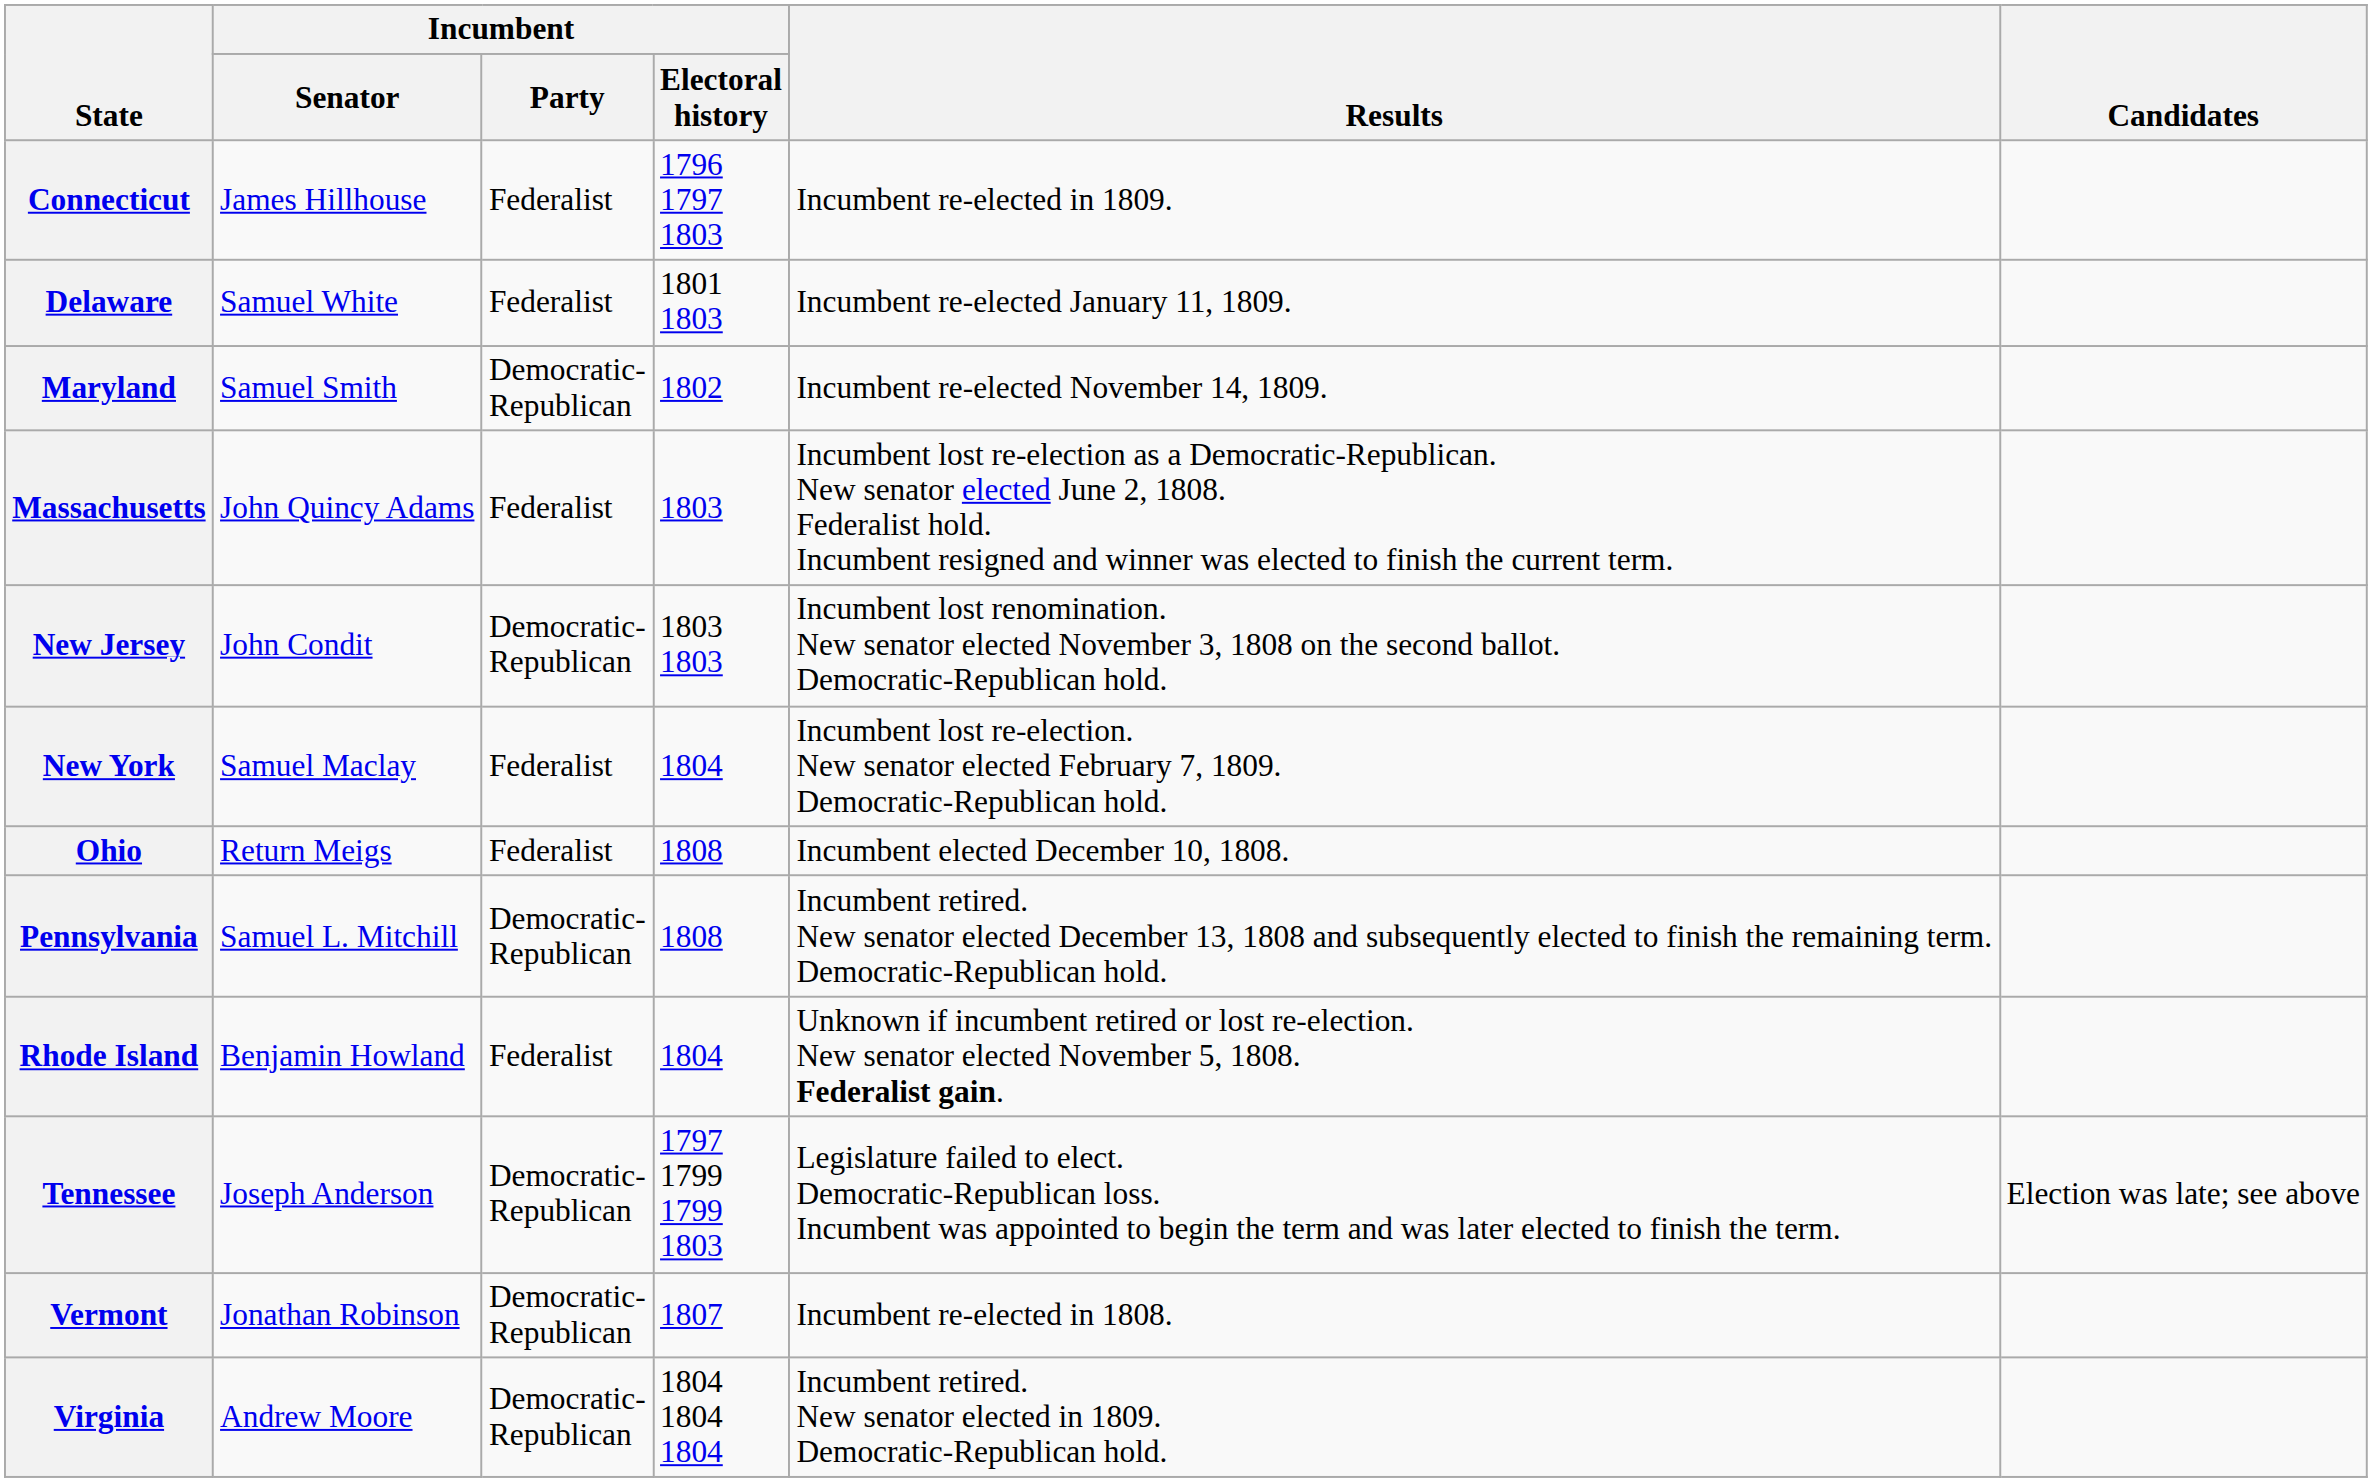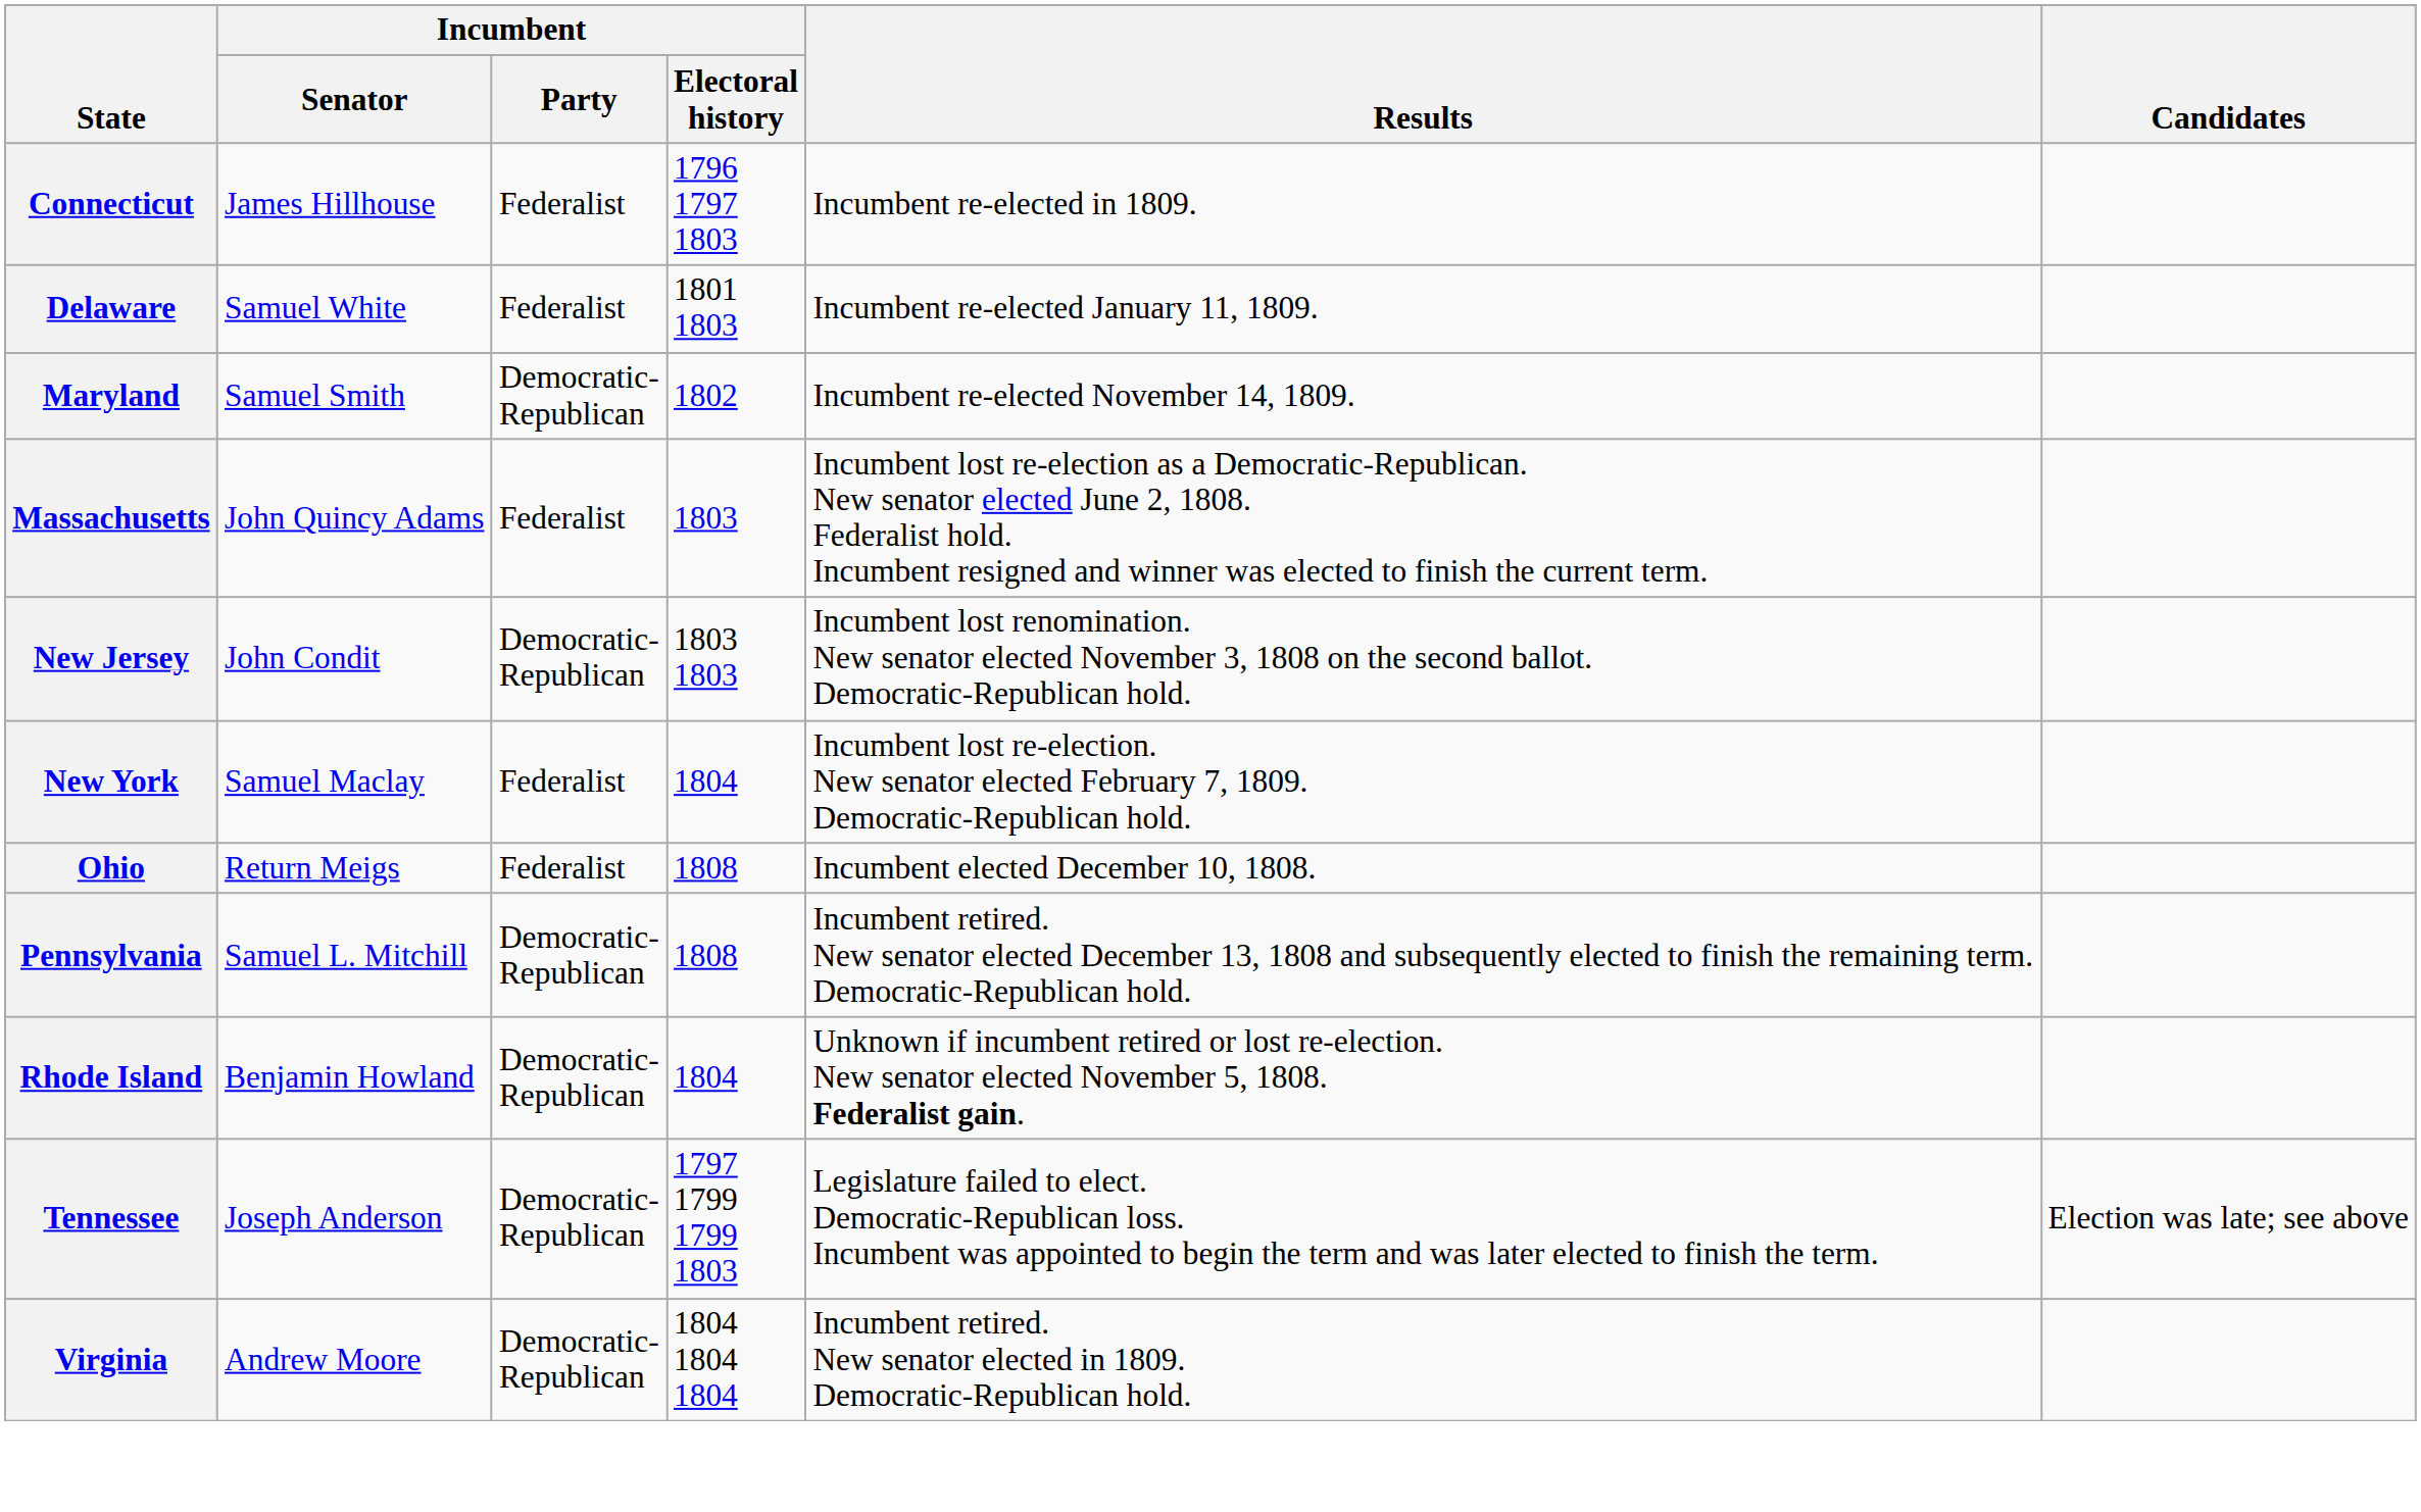 <table class=wikitable>
 <tr valign=bottom>
 <th rowspan=2>State</th>
 <th colspan=3>Incumbent</th>
 <th rowspan=2>Results</th>
 <th rowspan=2>Candidates</th>
 </tr>
 <tr>
 <th>Senator</th>
 <th>Party</th>
 <th>Electoral<br>history</th>
 </tr>
 <tr>
 <th><a href='#'>Connecticut</a></th>
 <td><a href='#'>James Hillhouse</a></td>
 <td>Federalist</td>
 <td><a href='#'>1796</a><br><a href='#'>1797</a><br><a href='#'>1803</a></td>
 <td>Incumbent re-elected in 1809.</td>
 <td nowrap></td>
 </tr>
 <tr>
 <th><a href='#'>Delaware</a></th>
 <td><a href='#'>Samuel White</a></td>
 <td>Federalist</td>
 <td>1801 <br><a href='#'>1803</a></td>
 <td>Incumbent re-elected January 11, 1809.</td>
 <td nowrap></td>
 </tr>
 <tr>
 <th><a href='#'>Maryland</a></th>
 <td><a href='#'>Samuel Smith</a></td>
 <td>Democratic-<br>Republican</td>
 <td><a href='#'>1802</a></td>
 <td>Incumbent re-elected November 14, 1809.</td>
 <td nowrap></td>
 </tr>
 <tr>
 <th><a href='#'>Massachusetts</a></th>
 <td><a href='#'>John Quincy Adams</a></td>
 <td>Federalist</td>
 <td><a href='#'>1803</a></td>
 <td>Incumbent lost re-election as a Democratic-Republican.<br>New senator <a href='#'>elected</a> June 2, 1808.<br>Federalist hold.<br>Incumbent resigned and winner was elected to finish the current term.</td>
 <td nowrap></td>
 </tr>
 <tr>
 <th><a href='#'>New Jersey</a></th>
 <td><a href='#'>John Condit</a></td>
 <td>Democratic-<br>Republican</td>
 <td>1803 <br><a href='#'>1803 </a></td>
 <td>Incumbent lost renomination.<br>New senator elected November 3, 1808 on the second ballot.<br>Democratic-Republican hold.</td>
 <td nowrap></td>
 </tr>
 <tr>
 <th><a href='#'>New York</a></th>
 <td><a href='#'>Samuel Maclay</a></td>
 <td>Federalist</td>
 <td><a href='#'>1804 </a></td>
 <td>Incumbent lost re-election.<br>New senator elected February 7, 1809.<br>Democratic-Republican hold.</td>
 <td nowrap></td>
 </tr>
 <tr>
 <th><a href='#'>Ohio</a></th>
 <td><a href='#'>Return Meigs</a></td>
 <td>Federalist</td>
 <td><a href='#'>1808 </a></td>
 <td>Incumbent elected December 10, 1808.</td>
 <td nowrap></td>
 </tr>
 <tr>
 <th><a href='#'>Pennsylvania</a></th>
 <td><a href='#'>Samuel L. Mitchill</a></td>
 <td>Democratic-<br>Republican</td>
 <td><a href='#'>1808 </a></td>
 <td>Incumbent retired.<br>New senator elected December 13, 1808 and subsequently elected to finish the remaining term.<br>Democratic-Republican hold.</td>
 <td nowrap></td>
 </tr>
 <tr>
 <th><a href='#'>Rhode Island</a></th>
 <td><a href='#'>Benjamin Howland</a></td>
-<td>Federalist</td>
+<td>Democratic-<br>Republican</td>
 <td><a href='#'>1804 </a></td>
 <td>Unknown if incumbent retired or lost re-election.<br>New senator elected November 5, 1808.<br><strong>Federalist gain</strong>.</td>
 <td nowrap></td>
 </tr>
 <tr>
 <th><a href='#'>Tennessee</a></th>
 <td><a href='#'>Joseph Anderson</a></td>
 <td>Democratic-<br>Republican</td>
 <td><a href='#'>1797 </a><br>1799 <br><a href='#'>1799 </a><br><a href='#'>1803</a></td>
 <td>Legislature failed to elect.<br>Democratic-Republican loss.<br>Incumbent was appointed to begin the term and was later elected to finish the term.</td>
 <td>Election was late; see above</td>
 </tr>
 <tr>
-<th><a href='#'>Vermont</a></th>
-<td><a href='#'>Jonathan Robinson</a></td>
-<td>Democratic-<br>Republican</td>
-<td><a href='#'>1807 </a></td>
-<td>Incumbent re-elected in 1808.</td>
-<td nowrap></td>
-</tr>
-<tr>
 <th><a href='#'>Virginia</a></th>
 <td><a href='#'>Andrew Moore</a></td>
 <td>Democratic-<br>Republican</td>
 <td>1804 <br>1804 <br><a href='#'>1804 </a></td>
 <td>Incumbent retired.<br>New senator elected in 1809.<br>Democratic-Republican hold.</td>
 <td nowrap></td>
 </tr>
 </table>
